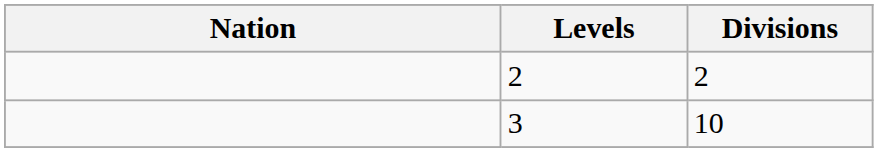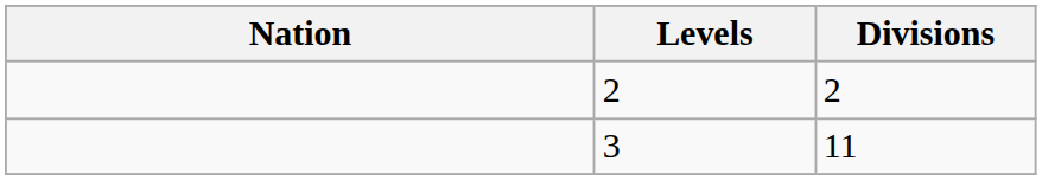 <table class="wikitable">
 <tr>
 <th width=40%>Nation</th>
 <th width=15%>Levels</th>
 <th width=15%>Divisions</th>
 </tr>
 <tr>
 <td></td>
 <td>2</td>
 <td>2</td>
 </tr>
 <tr>
 <td></td>
 <td>3</td>
-<td>10</td>
+<td>11</td>
 </tr>
 </table>
